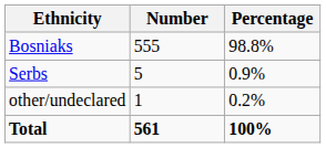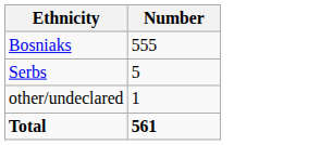 <table class="wikitable">
 <tr>
 <th width="100px">Ethnicity</th>
 <th width="80px">Number</th>
-<th width="80px">Percentage</th>
 </tr>
 <tr>
 <td><a href='#'>Bosniaks</a></td>
 <td>555</td>
-<td>98.8%</td>
 </tr>
 <tr>
 <td><a href='#'>Serbs</a></td>
 <td>5</td>
-<td>0.9%</td>
 </tr>
 <tr>
 <td>other/undeclared</td>
 <td>1</td>
-<td>0.2%</td>
 </tr>
 <tr>
 <td><strong>Total</strong></td>
 <td><strong>561</strong></td>
-<td><strong>100%</strong></td>
 </tr>
 </table>
